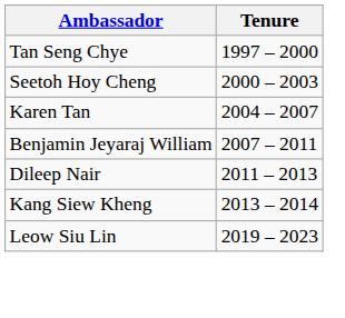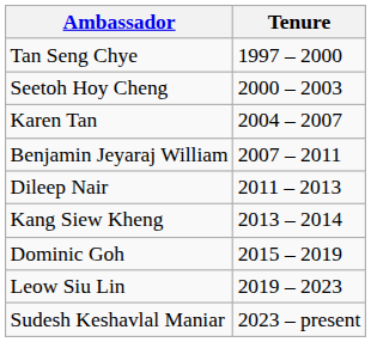 <table class=wikitable>
 <tr>
 <th><a href='#'>Ambassador</a></th>
 <th>Tenure</th>
 </tr>
 <tr>
 <td>Tan Seng Chye</td>
 <td>1997 – 2000</td>
 </tr>
 <tr>
 <td>Seetoh Hoy Cheng</td>
 <td>2000 – 2003</td>
 </tr>
 <tr>
 <td>Karen Tan</td>
 <td>2004  – 2007</td>
 </tr>
 <tr>
 <td>Benjamin Jeyaraj William</td>
 <td>2007 – 2011</td>
 </tr>
 <tr>
 <td>Dileep Nair</td>
 <td>2011 – 2013</td>
 </tr>
 <tr>
 <td>Kang Siew Kheng</td>
 <td>2013 – 2014</td>
 </tr>
 <tr>
+<td>Dominic Goh</td>
+<td>2015 – 2019</td>
+</tr>
+<tr>
 <td>Leow Siu Lin</td>
 <td>2019 – 2023</td>
 </tr>
+<tr>
+<td>Sudesh Keshavlal Maniar</td>
+<td>2023 – present</td>
+</tr>
 </table>
